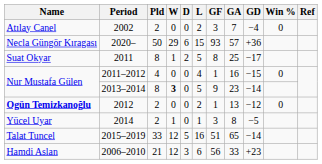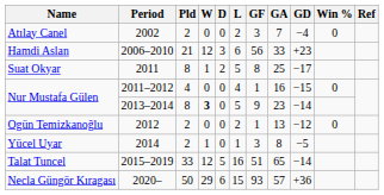 <table class="wikitable sortable" style="text-align: center;">
 <tr>
 <th>Name</th>
 <th>Period</th>
 <th>Pld</th>
 <th>W</th>
 <th>D</th>
 <th>L</th>
 <th>GF</th>
 <th>GA</th>
 <th>GD</th>
 <th>Win %</th>
 <th>Ref</th>
 </tr>
 <tr>
 <td align=left><a href='#'>Atılay Canel</a></td>
 <td>2002</td>
 <td>2</td>
 <td>0</td>
 <td>0</td>
 <td>2</td>
 <td>3</td>
 <td>7</td>
 <td>−4</td>
 <td>0</td>
 <td></td>
 </tr>
 <tr>
-<td align=left><a href='#'>Necla Güngör Kıragası</a></td>
-<td>2020–</td>
-<td>50</td>
-<td>29</td>
+<td align=left><a href='#'>Hamdi Aslan</a></td>
+<td>2006–2010</td>
+<td>21</td>
+<td>12</td>
+<td>3</td>
 <td>6</td>
-<td>15</td>
-<td>93</td>
-<td>57</td>
-<td>+36</td>
-<td><strong> </strong></td>
+<td>56</td>
+<td>33</td>
+<td>+23</td>
+<td></td>
 <td></td>
 </tr>
 <tr>
 <td align=left><a href='#'>Suat Okyar</a></td>
 <td>2011</td>
 <td>8</td>
 <td>1</td>
 <td>2</td>
 <td>5</td>
 <td>8</td>
 <td>25</td>
 <td>−17</td>
 <td></td>
 <td></td>
 </tr>
 <tr>
 <td align=left rowspan=2><a href='#'>Nur Mustafa Gülen</a></td>
 <td>2011–2012</td>
 <td>4</td>
 <td>0</td>
 <td>0</td>
 <td>4</td>
 <td>1</td>
 <td>16</td>
 <td>−15</td>
 <td>0</td>
 <td rowspan=2></td>
 </tr>
 <tr>
 <td>2013–2014</td>
 <td>8</td>
 <td><strong>3</strong></td>
 <td>0</td>
 <td>5</td>
 <td>9</td>
 <td>23</td>
 <td>−14</td>
 <td></td>
 </tr>
 <tr>
-<td align=left><strong><a href='#'>Ogün Temizkanoğlu</a></strong></td>
+<td align=left><a href='#'>Ogün Temizkanoğlu</a></td>
 <td>2012</td>
 <td>2</td>
 <td>0</td>
 <td>0</td>
 <td>2</td>
 <td>1</td>
 <td>13</td>
 <td>−12</td>
 <td>0</td>
 <td></td>
 </tr>
 <tr>
 <td align=left><a href='#'>Yücel Uyar</a></td>
 <td>2014</td>
 <td>2</td>
 <td>1</td>
 <td>0</td>
 <td>1</td>
 <td>3</td>
 <td>8</td>
 <td>−5</td>
 <td></td>
 <td></td>
 </tr>
 <tr>
 <td align=left><a href='#'>Talat Tuncel</a></td>
 <td>2015–2019</td>
 <td>33</td>
 <td>12</td>
 <td>5</td>
 <td>16</td>
 <td>51</td>
 <td>65</td>
 <td>−14</td>
 <td></td>
 <td></td>
 </tr>
 <tr>
-<td align=left><a href='#'>Hamdi Aslan</a></td>
-<td>2006–2010</td>
-<td>21</td>
-<td>12</td>
-<td>3</td>
+<td align=left><a href='#'>Necla Güngör Kıragası</a></td>
+<td>2020–</td>
+<td>50</td>
+<td>29</td>
 <td>6</td>
-<td>56</td>
-<td>33</td>
-<td>+23</td>
-<td></td>
+<td>15</td>
+<td>93</td>
+<td>57</td>
+<td>+36</td>
+<td><strong> </strong></td>
 <td></td>
 </tr>
 </table>
